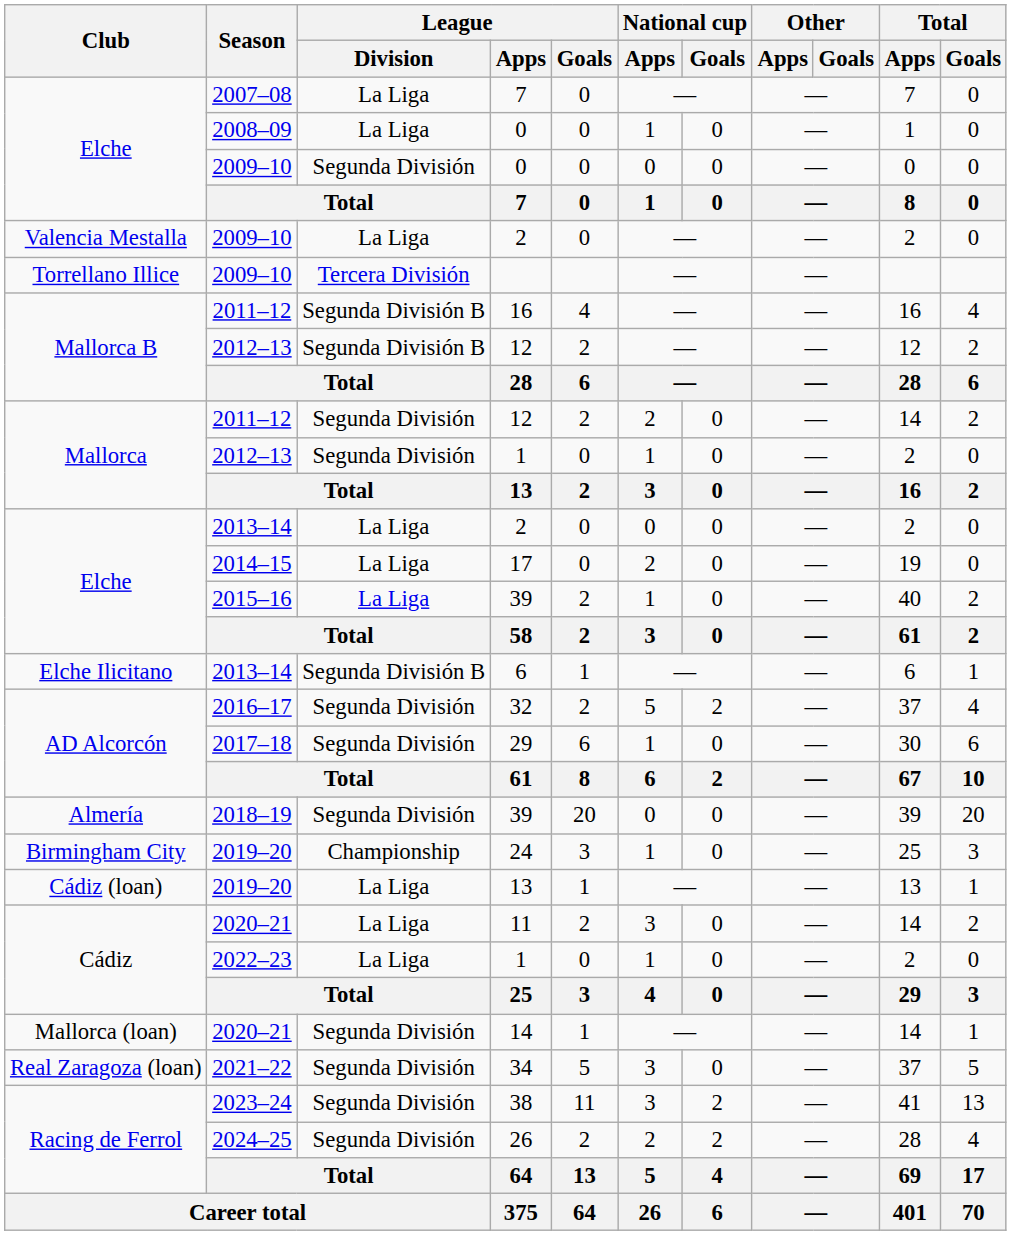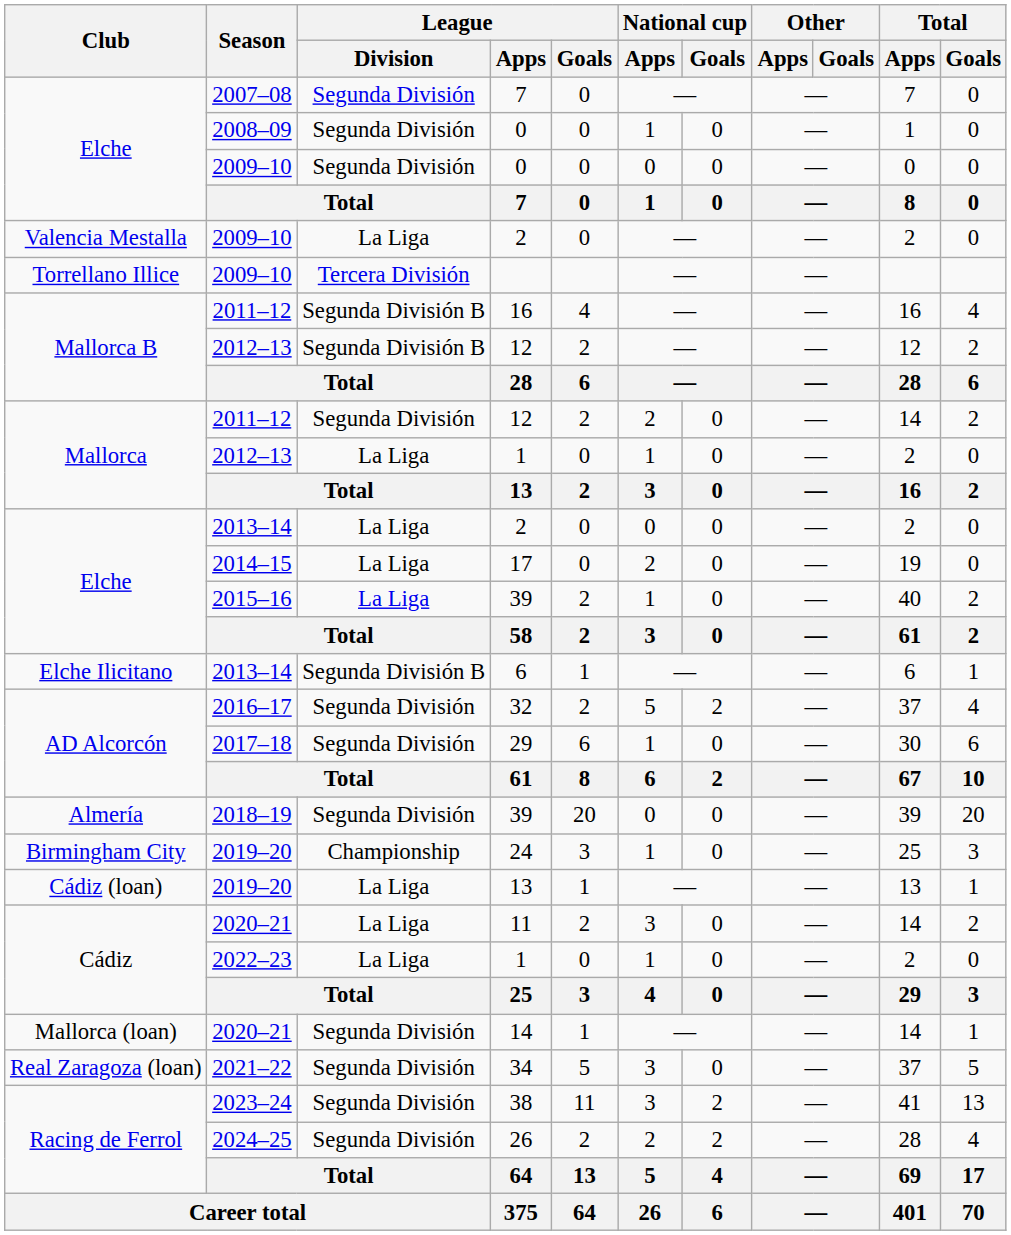 <table class=wikitable style=text-align:center>
 <tr>
 <th rowspan=2>Club</th>
 <th rowspan=2>Season</th>
 <th colspan=3>League</th>
 <th colspan=2>National cup</th>
 <th colspan=2>Other</th>
 <th colspan=2>Total</th>
 </tr>
 <tr>
 <th>Division</th>
 <th>Apps</th>
 <th>Goals</th>
 <th>Apps</th>
 <th>Goals</th>
 <th>Apps</th>
 <th>Goals</th>
 <th>Apps</th>
 <th>Goals</th>
 </tr>
 <tr>
 <td rowspan=4><a href='#'>Elche</a></td>
 <td><a href='#'>2007–08</a></td>
-<td>La Liga</td>
+<td><a href='#'>Segunda División</a></td>
 <td>7</td>
 <td>0</td>
 <td colspan=2>—</td>
 <td colspan=2>—</td>
 <td>7</td>
 <td>0</td>
 </tr>
 <tr>
 <td><a href='#'>2008–09</a></td>
-<td>La Liga</td>
+<td>Segunda División</td>
 <td>0</td>
 <td>0</td>
 <td>1</td>
 <td>0</td>
 <td colspan=2>—</td>
 <td>1</td>
 <td>0</td>
 </tr>
 <tr>
 <td><a href='#'>2009–10</a></td>
 <td>Segunda División</td>
 <td>0</td>
 <td>0</td>
 <td>0</td>
 <td>0</td>
 <td colspan=2>—</td>
 <td>0</td>
 <td>0</td>
 </tr>
 <tr>
 <th colspan=2>Total</th>
 <th>7</th>
 <th>0</th>
 <th>1</th>
 <th>0</th>
 <th colspan=2>—</th>
 <th>8</th>
 <th>0</th>
 </tr>
 <tr>
 <td><a href='#'>Valencia Mestalla</a></td>
 <td><a href='#'>2009–10</a></td>
 <td>La Liga</td>
 <td>2</td>
 <td>0</td>
 <td colspan=2>—</td>
 <td colspan=2>—</td>
 <td>2</td>
 <td>0</td>
 </tr>
 <tr>
 <td><a href='#'>Torrellano Illice</a></td>
 <td><a href='#'>2009–10</a></td>
 <td><a href='#'>Tercera División</a></td>
 <td></td>
 <td></td>
 <td colspan=2>—</td>
 <td colspan=2>—</td>
 <td></td>
 <td></td>
 </tr>
 <tr>
 <td rowspan=3><a href='#'>Mallorca B</a></td>
 <td><a href='#'>2011–12</a></td>
 <td>Segunda División B</td>
 <td>16</td>
 <td>4</td>
 <td colspan=2>—</td>
 <td colspan=2>—</td>
 <td>16</td>
 <td>4</td>
 </tr>
 <tr>
 <td><a href='#'>2012–13</a></td>
 <td>Segunda División B</td>
 <td>12</td>
 <td>2</td>
 <td colspan=2>—</td>
 <td colspan=2>—</td>
 <td>12</td>
 <td>2</td>
 </tr>
 <tr>
 <th colspan=2>Total</th>
 <th>28</th>
 <th>6</th>
 <th colspan=2>—</th>
 <th colspan=2>—</th>
 <th>28</th>
 <th>6</th>
 </tr>
 <tr>
 <td rowspan=3><a href='#'>Mallorca</a></td>
 <td><a href='#'>2011–12</a></td>
 <td>Segunda División</td>
 <td>12</td>
 <td>2</td>
 <td>2</td>
 <td>0</td>
 <td colspan=2>—</td>
 <td>14</td>
 <td>2</td>
 </tr>
 <tr>
 <td><a href='#'>2012–13</a></td>
-<td>Segunda División</td>
+<td>La Liga</td>
 <td>1</td>
 <td>0</td>
 <td>1</td>
 <td>0</td>
 <td colspan=2>—</td>
 <td>2</td>
 <td>0</td>
 </tr>
 <tr>
 <th colspan=2>Total</th>
 <th>13</th>
 <th>2</th>
 <th>3</th>
 <th>0</th>
 <th colspan=2>—</th>
 <th>16</th>
 <th>2</th>
 </tr>
 <tr>
 <td rowspan=4><a href='#'>Elche</a></td>
 <td><a href='#'>2013–14</a></td>
 <td>La Liga</td>
 <td>2</td>
 <td>0</td>
 <td>0</td>
 <td>0</td>
 <td colspan=2>—</td>
 <td>2</td>
 <td>0</td>
 </tr>
 <tr>
 <td><a href='#'>2014–15</a></td>
 <td>La Liga</td>
 <td>17</td>
 <td>0</td>
 <td>2</td>
 <td>0</td>
 <td colspan=2>—</td>
 <td>19</td>
 <td>0</td>
 </tr>
 <tr>
 <td><a href='#'>2015–16</a></td>
 <td><a href='#'>La Liga</a></td>
 <td>39</td>
 <td>2</td>
 <td>1</td>
 <td>0</td>
 <td colspan=2>—</td>
 <td>40</td>
 <td>2</td>
 </tr>
 <tr>
 <th colspan=2>Total</th>
 <th>58</th>
 <th>2</th>
 <th>3</th>
 <th>0</th>
 <th colspan=2>—</th>
 <th>61</th>
 <th>2</th>
 </tr>
 <tr>
 <td><a href='#'>Elche Ilicitano</a></td>
 <td><a href='#'>2013–14</a></td>
 <td>Segunda División B</td>
 <td>6</td>
 <td>1</td>
 <td colspan=2>—</td>
 <td colspan=2>—</td>
 <td>6</td>
 <td>1</td>
 </tr>
 <tr>
 <td rowspan=3><a href='#'>AD Alcorcón</a></td>
 <td><a href='#'>2016–17</a></td>
 <td>Segunda División</td>
 <td>32</td>
 <td>2</td>
 <td>5</td>
 <td>2</td>
 <td colspan=2>—</td>
 <td>37</td>
 <td>4</td>
 </tr>
 <tr>
 <td><a href='#'>2017–18</a></td>
 <td>Segunda División</td>
 <td>29</td>
 <td>6</td>
 <td>1</td>
 <td>0</td>
 <td colspan=2>—</td>
 <td>30</td>
 <td>6</td>
 </tr>
 <tr>
 <th colspan=2>Total</th>
 <th>61</th>
 <th>8</th>
 <th>6</th>
 <th>2</th>
 <th colspan=2>—</th>
 <th>67</th>
 <th>10</th>
 </tr>
 <tr>
 <td><a href='#'>Almería</a></td>
 <td><a href='#'>2018–19</a></td>
 <td>Segunda División</td>
 <td>39</td>
 <td>20</td>
 <td>0</td>
 <td>0</td>
 <td colspan=2>—</td>
 <td>39</td>
 <td>20</td>
 </tr>
 <tr>
 <td><a href='#'>Birmingham City</a></td>
 <td><a href='#'>2019–20</a></td>
 <td>Championship</td>
 <td>24</td>
 <td>3</td>
 <td>1</td>
 <td>0</td>
 <td colspan=2>—</td>
 <td>25</td>
 <td>3</td>
 </tr>
 <tr>
 <td><a href='#'>Cádiz</a> (loan)</td>
 <td><a href='#'>2019–20</a></td>
 <td>La Liga</td>
 <td>13</td>
 <td>1</td>
 <td colspan=2>—</td>
 <td colspan=2>—</td>
 <td>13</td>
 <td>1</td>
 </tr>
 <tr>
 <td rowspan=3>Cádiz</td>
 <td><a href='#'>2020–21</a></td>
 <td>La Liga</td>
 <td>11</td>
 <td>2</td>
 <td>3</td>
 <td>0</td>
 <td colspan=2>—</td>
 <td>14</td>
 <td>2</td>
 </tr>
 <tr>
 <td><a href='#'>2022–23</a></td>
 <td>La Liga</td>
 <td>1</td>
 <td>0</td>
 <td>1</td>
 <td>0</td>
 <td colspan=2>—</td>
 <td>2</td>
 <td>0</td>
 </tr>
 <tr>
 <th colspan=2>Total</th>
 <th>25</th>
 <th>3</th>
 <th>4</th>
 <th>0</th>
 <th colspan=2>—</th>
 <th>29</th>
 <th>3</th>
 </tr>
 <tr>
 <td>Mallorca (loan)</td>
 <td><a href='#'>2020–21</a></td>
 <td>Segunda División</td>
 <td>14</td>
 <td>1</td>
 <td colspan=2>—</td>
 <td colspan=2>—</td>
 <td>14</td>
 <td>1</td>
 </tr>
 <tr>
 <td><a href='#'>Real Zaragoza</a> (loan)</td>
 <td><a href='#'>2021–22</a></td>
 <td>Segunda División</td>
 <td>34</td>
 <td>5</td>
 <td>3</td>
 <td>0</td>
 <td colspan=2>—</td>
 <td>37</td>
 <td>5</td>
 </tr>
 <tr>
 <td rowspan=3><a href='#'>Racing de Ferrol</a></td>
 <td><a href='#'>2023–24</a></td>
 <td>Segunda División</td>
 <td>38</td>
 <td>11</td>
 <td>3</td>
 <td>2</td>
 <td colspan=2>—</td>
 <td>41</td>
 <td>13</td>
 </tr>
 <tr>
 <td><a href='#'>2024–25</a></td>
 <td>Segunda División</td>
 <td>26</td>
 <td>2</td>
 <td>2</td>
 <td>2</td>
 <td colspan=2>—</td>
 <td>28</td>
 <td>4</td>
 </tr>
 <tr>
 <th colspan=2>Total</th>
 <th>64</th>
 <th>13</th>
 <th>5</th>
 <th>4</th>
 <th colspan=2>—</th>
 <th>69</th>
 <th>17</th>
 </tr>
 <tr>
 <th colspan=3>Career total</th>
 <th>375</th>
 <th>64</th>
 <th>26</th>
 <th>6</th>
 <th colspan=2>—</th>
 <th>401</th>
 <th>70</th>
 </tr>
 </table>
